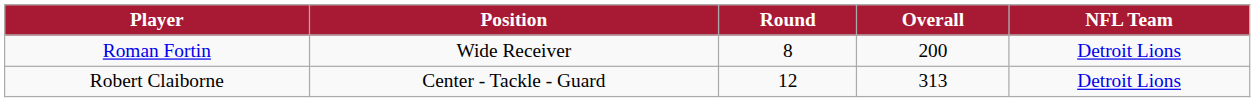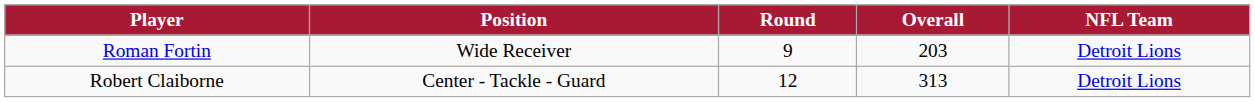 <table class="wikitable" width="65%">
 <tr>
 <th style="background:#A81933;color:#FFFFFF;">Player</th>
 <th style="background:#A81933;color:#FFFFFF;">Position</th>
 <th style="background:#A81933;color:#FFFFFF;">Round</th>
 <th style="background:#A81933;color:#FFFFFF;">Overall</th>
 <th style="background:#A81933;color:#FFFFFF;">NFL Team</th>
 </tr>
 <tr align="center" bgcolor="">
 <td><a href='#'>Roman Fortin</a></td>
 <td>Wide Receiver</td>
-<td>8</td>
-<td>200</td>
+<td>9</td>
+<td>203</td>
 <td><a href='#'>Detroit Lions</a></td>
 </tr>
 <tr align="center" bgcolor="">
 <td>Robert Claiborne</td>
 <td>Center - Tackle - Guard</td>
 <td>12</td>
 <td>313</td>
 <td><a href='#'>Detroit Lions</a></td>
 </tr>
 </table>
